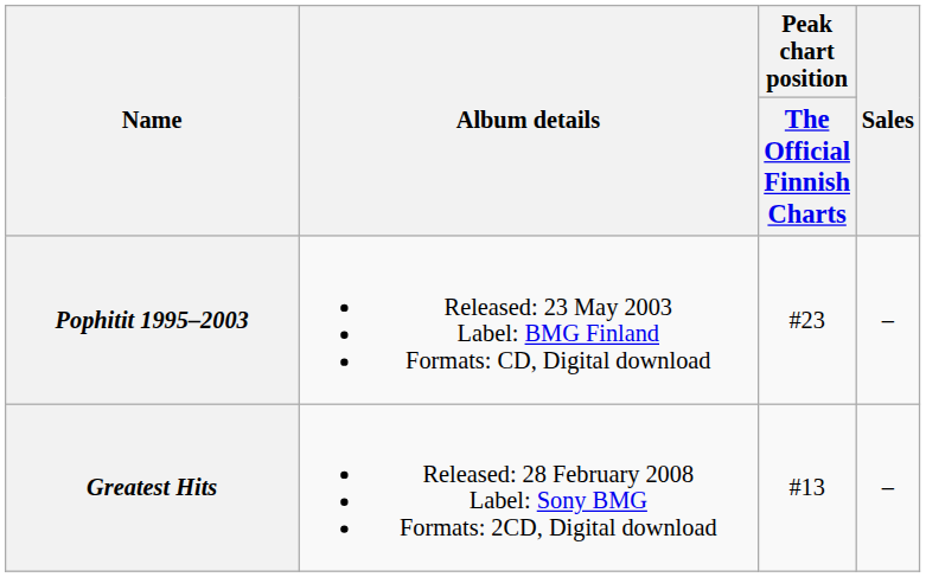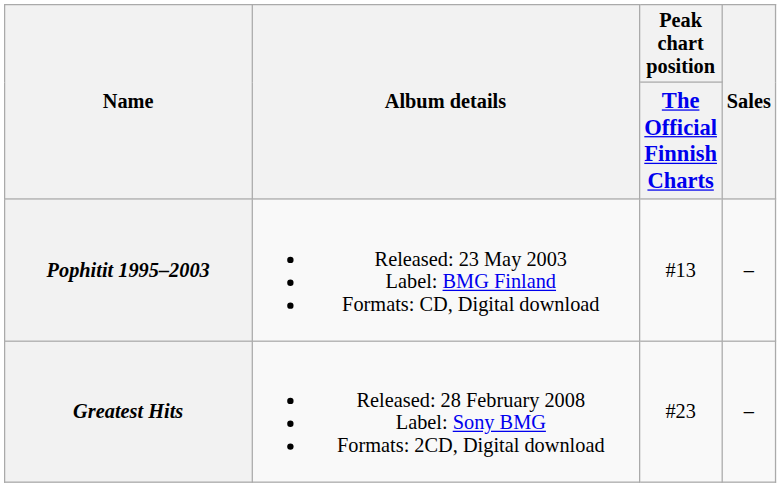 <table class="wikitable plainrowheaders" style="text-align:center;" border="1">
 <tr>
 <th scope="col" rowspan="2" style="width:14em;">Name</th>
 <th scope="col" rowspan="2" style="width:22em;">Album details</th>
 <th scope="col" colspan="1">Peak chart position</th>
 <th scope="col" rowspan="2">Sales</th>
 </tr>
 <tr>
 <th scope="col" style="width:3em;font-size:111%;"><a href='#'>The Official Finnish Charts</a></th>
 </tr>
 <tr>
 <th scope="row"><em>Pophitit 1995–2003</em></th>
 <td><br><ul><li>Released: 23 May 2003</li><li>Label: <a href='#'>BMG Finland</a></li><li>Formats: CD, Digital download</li></ul></td>
-<td>#23 </td>
+<td>#13 </td>
 <td>–</td>
 </tr>
 <tr>
 <th scope="row"><em>Greatest Hits</em></th>
 <td><br><ul><li>Released: 28 February 2008</li><li>Label: <a href='#'>Sony BMG</a></li><li>Formats: 2CD, Digital download</li></ul></td>
-<td>#13 </td>
+<td>#23 </td>
 <td>–</td>
 </tr>
 </table>
